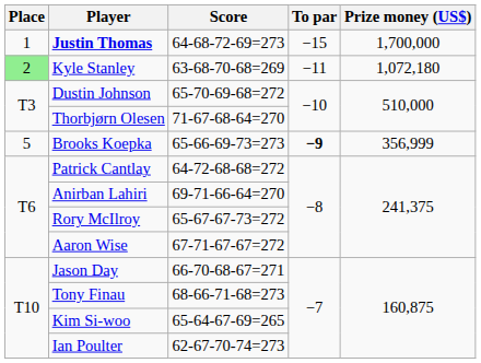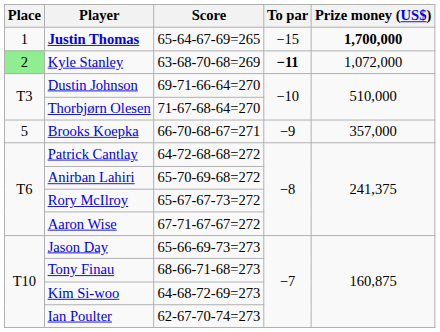 <table class="wikitable">
 <tr>
 <th>Place</th>
 <th>Player</th>
 <th>Score</th>
 <th>To par</th>
 <th>Prize money (<a href='#'>US$</a>)</th>
 </tr>
 <tr>
 <td align=center>1</td>
 <td> <strong><a href='#'>Justin Thomas</a></strong></td>
-<td>64-68-72-69=273</td>
+<td>65-64-67-69=265</td>
 <td align=center>−15</td>
-<td align=center>1,700,000</td>
+<td align=center><strong>1,700,000</strong></td>
 </tr>
 <tr>
 <td align=center style="background: lightgreen;">2</td>
 <td> <a href='#'>Kyle Stanley</a></td>
 <td>63-68-70-68=269</td>
-<td align=center>−11</td>
-<td align=center>1,072,180</td>
+<td align=center><strong>−11</strong></td>
+<td align=center>1,072,000</td>
 </tr>
 <tr>
 <td align=center rowspan=2>T3</td>
 <td> <a href='#'>Dustin Johnson</a></td>
-<td>65-70-69-68=272</td>
+<td>69-71-66-64=270</td>
 <td align=center rowspan=2>−10</td>
 <td align=center rowspan=2>510,000</td>
 </tr>
 <tr>
 <td> <a href='#'>Thorbjørn Olesen</a></td>
 <td>71-67-68-64=270</td>
 </tr>
 <tr>
 <td align=center>5</td>
 <td> <a href='#'>Brooks Koepka</a></td>
-<td>65-66-69-73=273</td>
-<td align=center><strong>−9</strong></td>
-<td align=center>356,999</td>
+<td>66-70-68-67=271</td>
+<td align=center>−9</td>
+<td align=center>357,000</td>
 </tr>
 <tr>
 <td align=center rowspan=4>T6</td>
 <td> <a href='#'>Patrick Cantlay</a></td>
 <td>64-72-68-68=272</td>
 <td align=center rowspan=4>−8</td>
 <td align=center rowspan=4>241,375</td>
 </tr>
 <tr>
 <td> <a href='#'>Anirban Lahiri</a></td>
-<td>69-71-66-64=270</td>
+<td>65-70-69-68=272</td>
 </tr>
 <tr>
 <td> <a href='#'>Rory McIlroy</a></td>
 <td>65-67-67-73=272</td>
 </tr>
 <tr>
 <td> <a href='#'>Aaron Wise</a></td>
 <td>67-71-67-67=272</td>
 </tr>
 <tr>
 <td align=center rowspan=4>T10</td>
 <td> <a href='#'>Jason Day</a></td>
-<td>66-70-68-67=271</td>
+<td>65-66-69-73=273</td>
 <td align=center rowspan=4>−7</td>
 <td align=center rowspan=4>160,875</td>
 </tr>
 <tr>
 <td> <a href='#'>Tony Finau</a></td>
 <td>68-66-71-68=273</td>
 </tr>
 <tr>
 <td> <a href='#'>Kim Si-woo</a></td>
-<td>65-64-67-69=265</td>
+<td>64-68-72-69=273</td>
 </tr>
 <tr>
 <td> <a href='#'>Ian Poulter</a></td>
 <td>62-67-70-74=273</td>
 </tr>
 </table>
